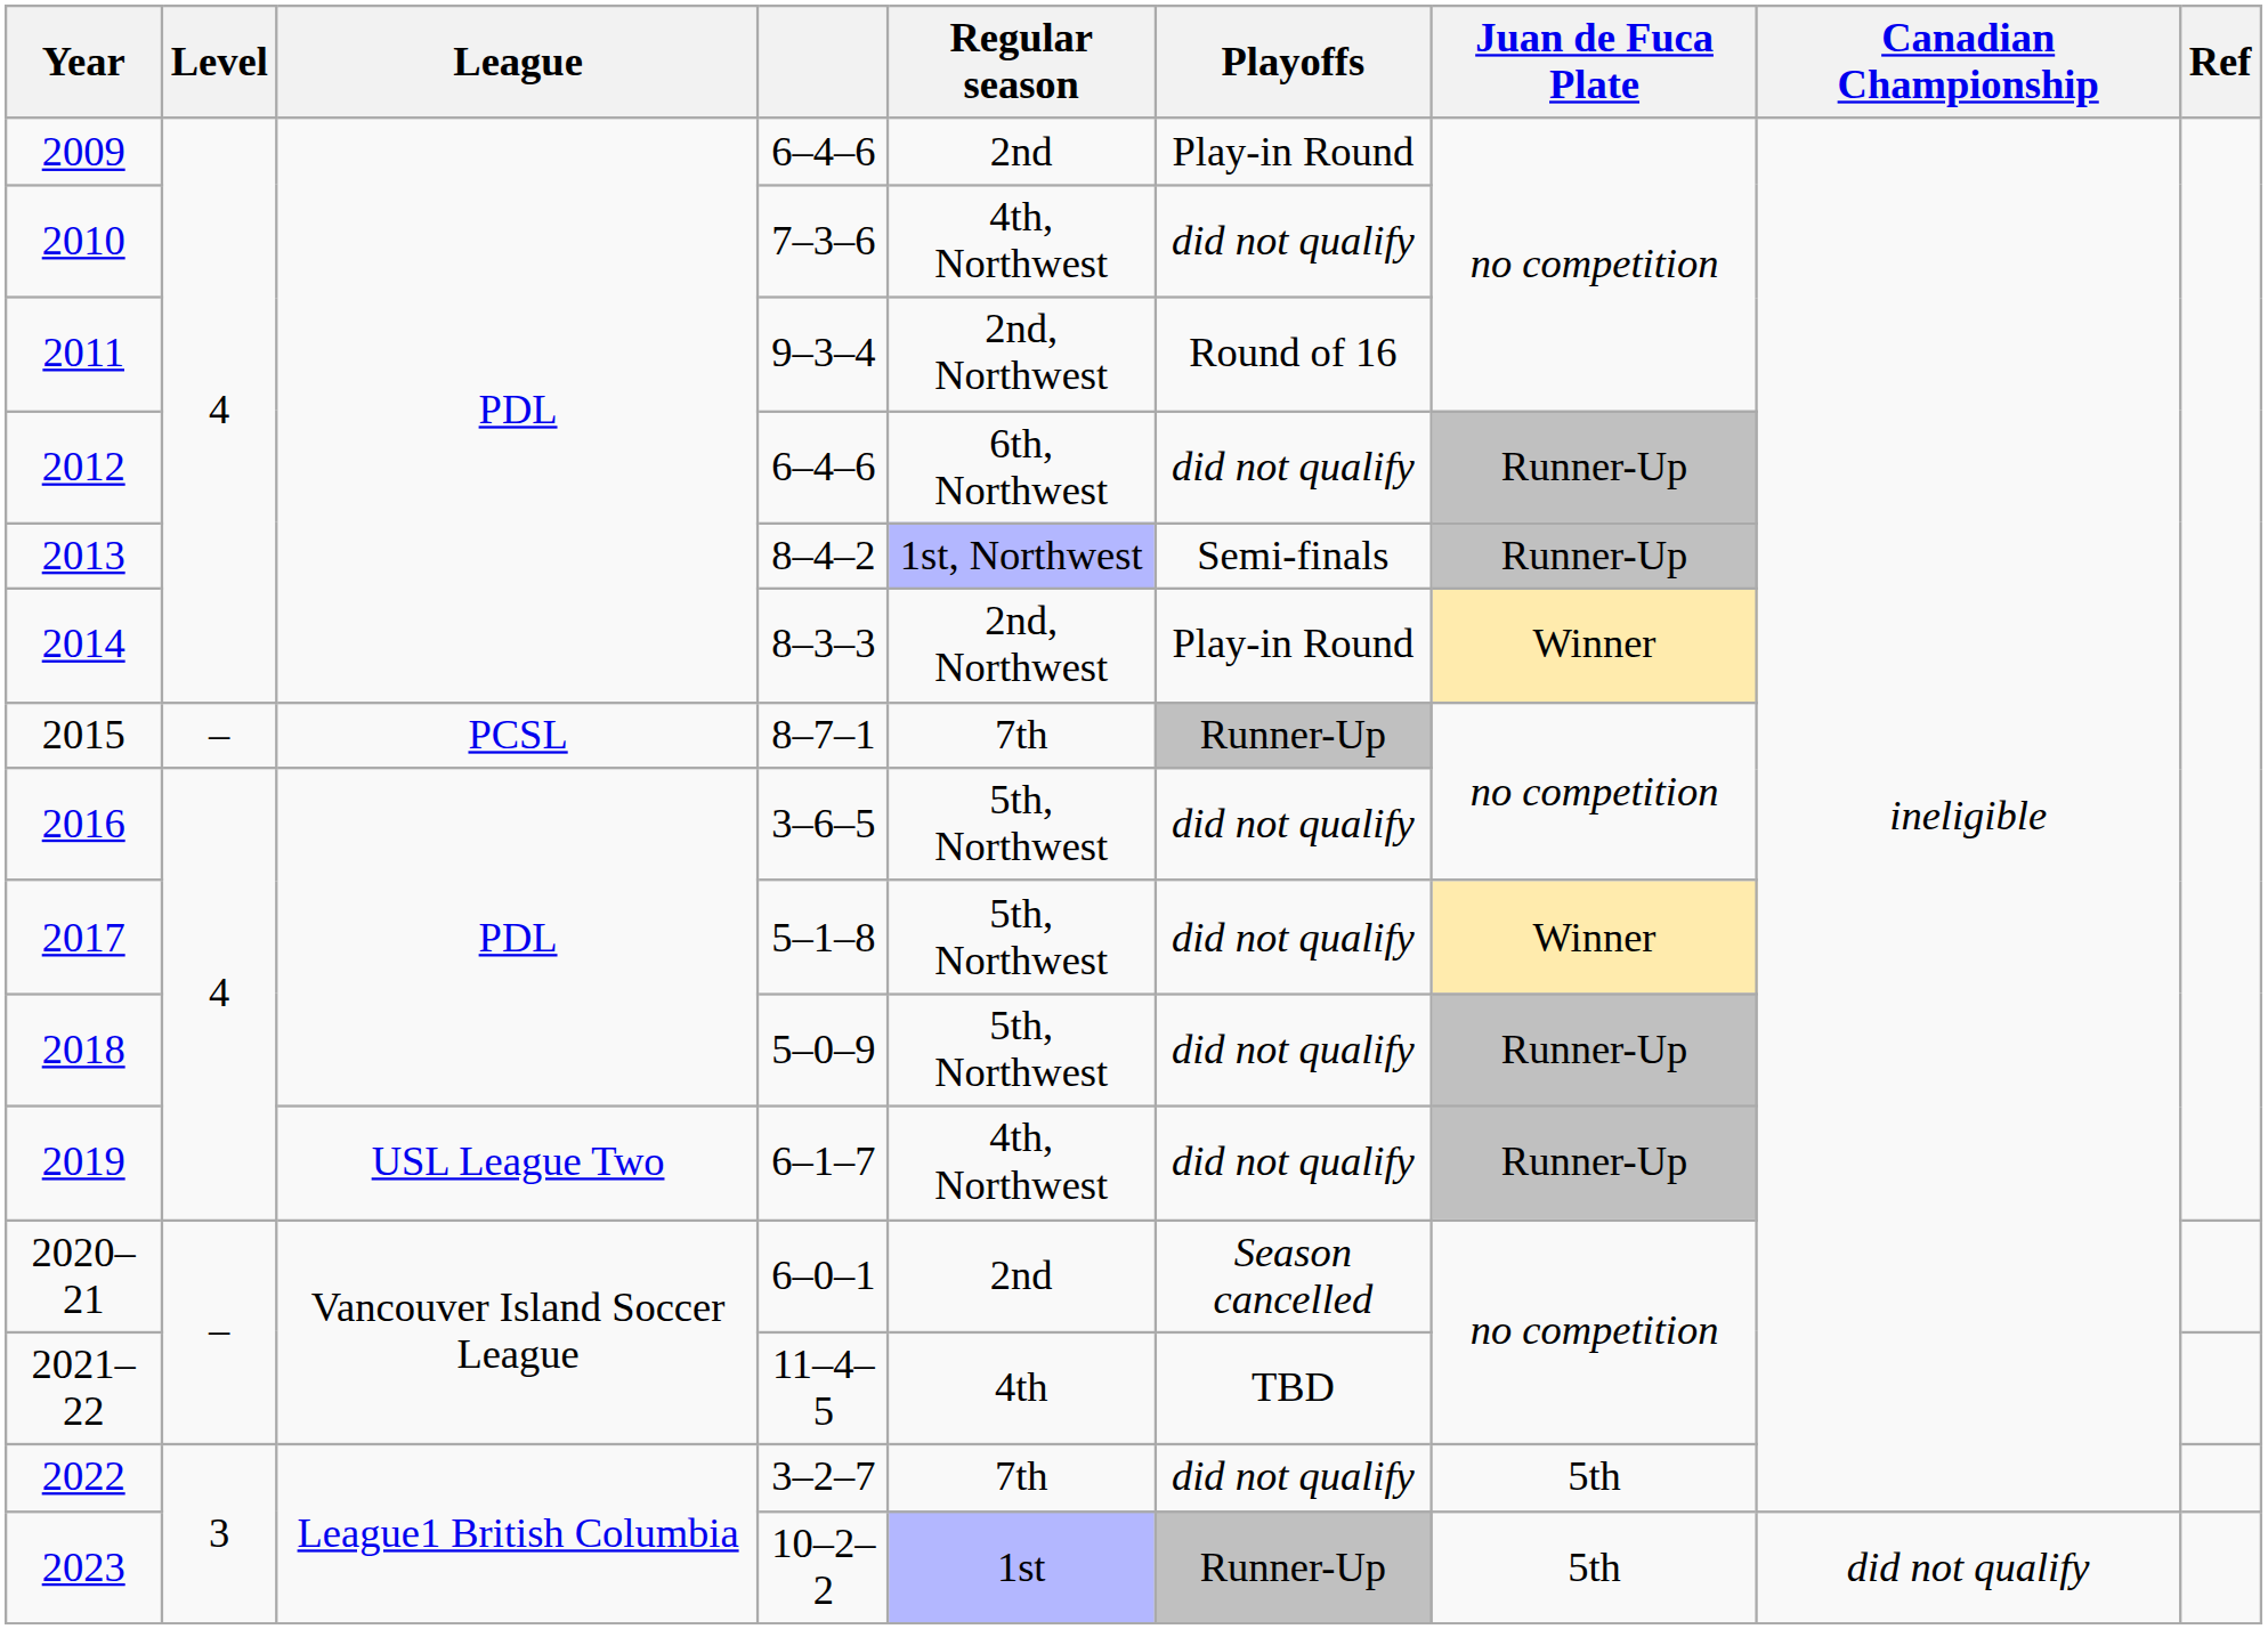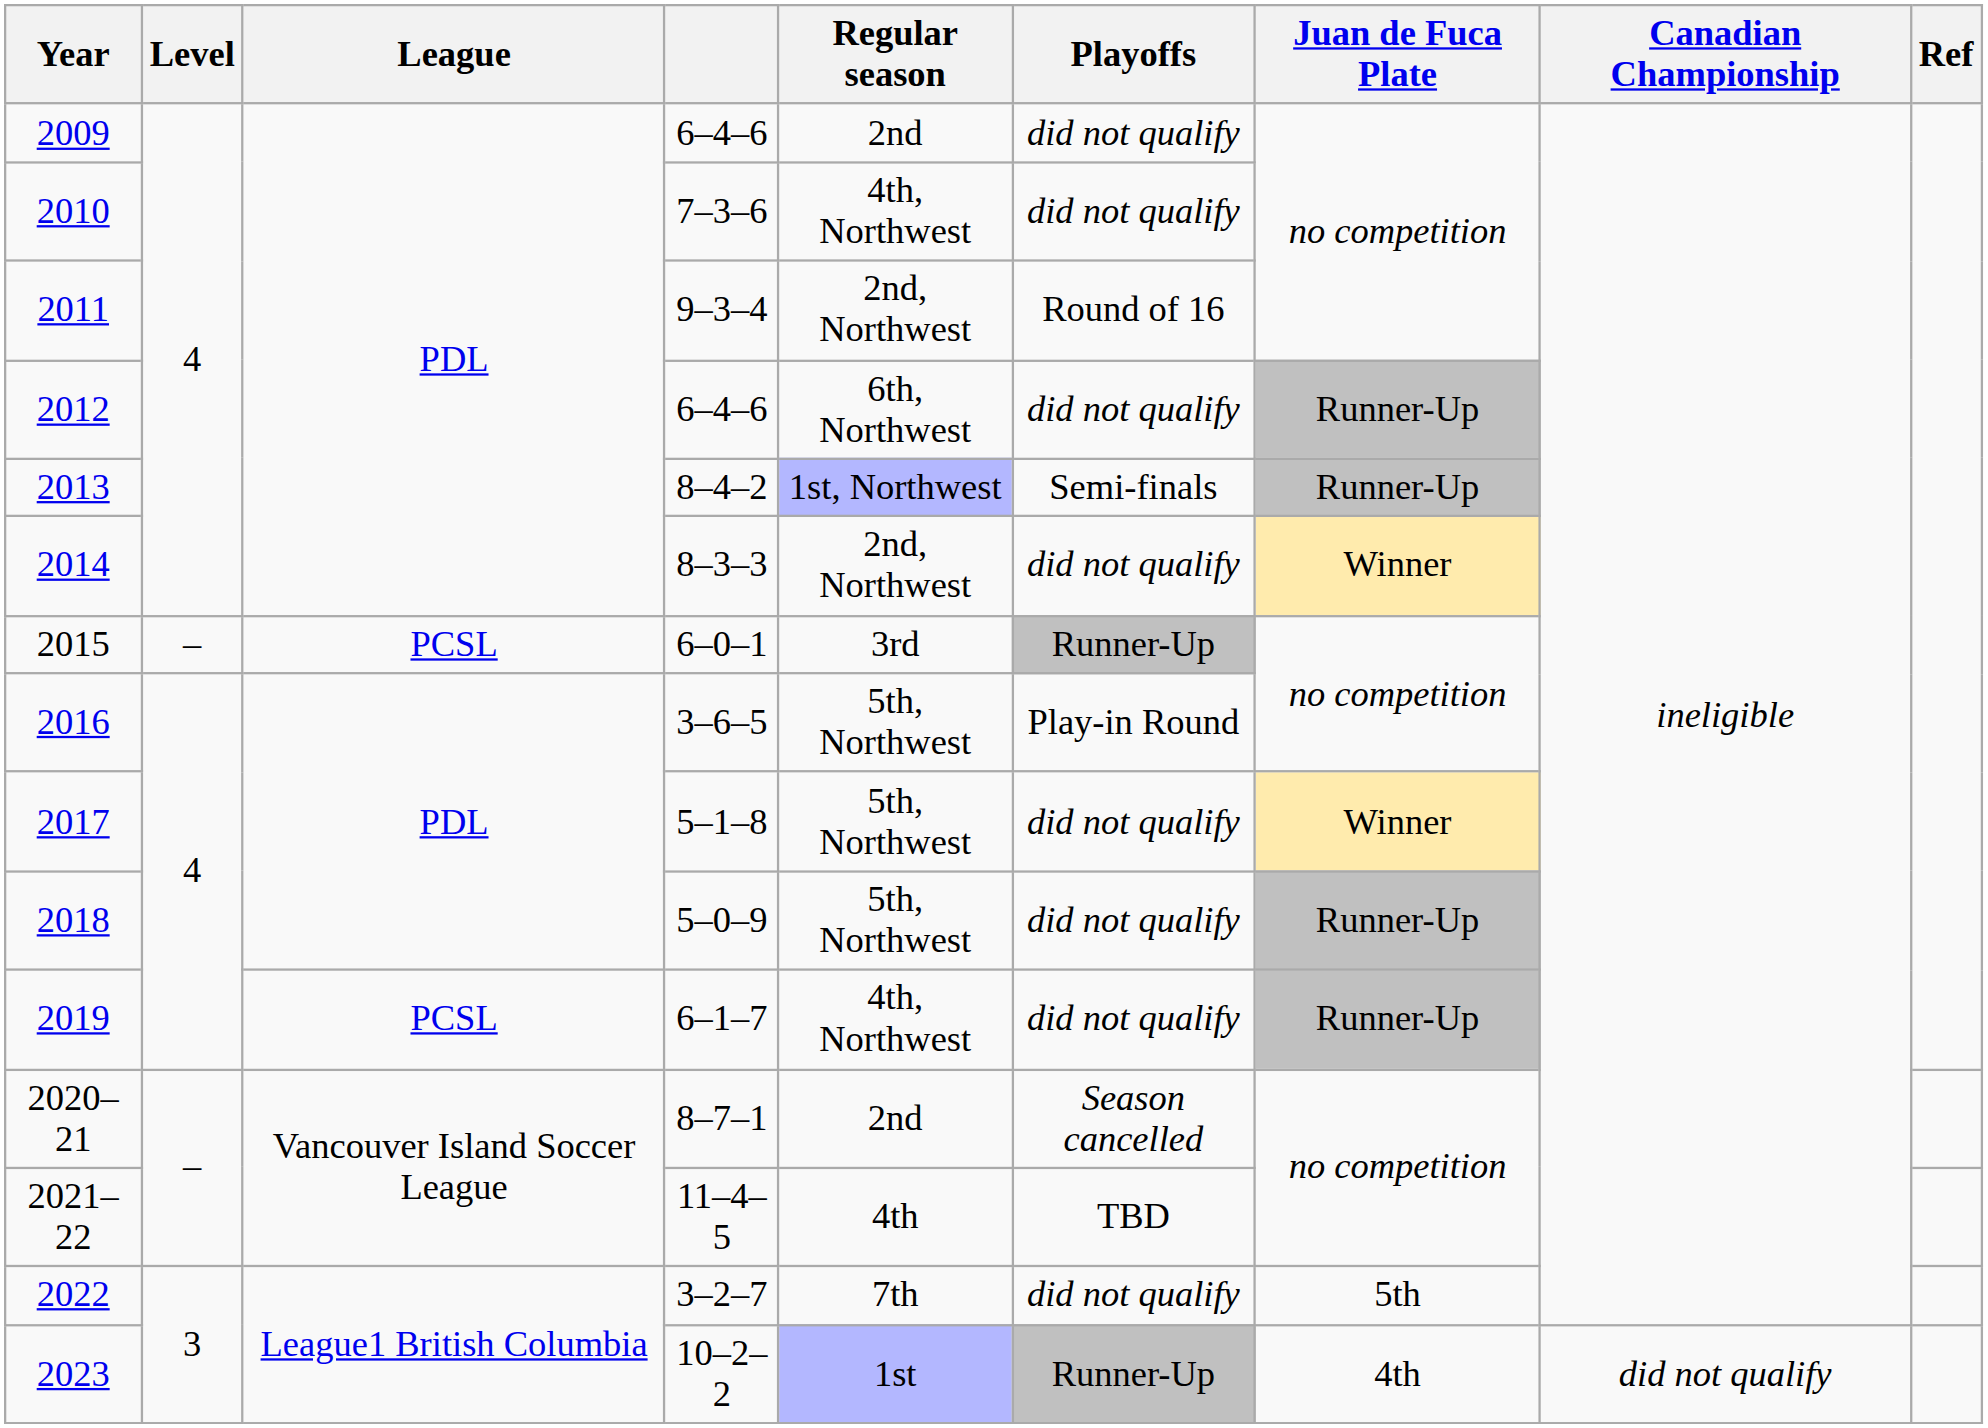 <table class="wikitable" style="text-align:center">
 <tr>
 <th>Year</th>
 <th>Level</th>
 <th>League</th>
 <th></th>
 <th>Regular season</th>
 <th>Playoffs</th>
 <th><a href='#'>Juan de Fuca Plate</a></th>
 <th><a href='#'>Canadian Championship</a></th>
 <th>Ref</th>
 </tr>
 <tr>
 <td><a href='#'>2009</a></td>
 <td rowspan=6>4</td>
 <td rowspan="6"><a href='#'>PDL</a></td>
 <td>6–4–6</td>
 <td>2nd</td>
-<td>Play-in Round</td>
+<td><em>did not qualify</em></td>
 <td rowspan=3><em>no competition</em></td>
 <td rowspan=14><em>ineligible</em></td>
 <td rowspan=11></td>
 </tr>
 <tr>
 <td><a href='#'>2010</a></td>
 <td>7–3–6</td>
 <td>4th, Northwest</td>
 <td><em>did not qualify</em></td>
 </tr>
 <tr>
 <td><a href='#'>2011</a></td>
 <td>9–3–4</td>
 <td>2nd, Northwest</td>
 <td>Round of 16</td>
 </tr>
 <tr>
 <td><a href='#'>2012</a></td>
 <td>6–4–6</td>
 <td>6th, Northwest</td>
 <td><em>did not qualify</em></td>
 <td style="background:silver;">Runner-Up</td>
 </tr>
 <tr>
 <td><a href='#'>2013</a></td>
 <td>8–4–2</td>
 <td bgcolor="B3B7FF">1st, Northwest</td>
 <td>Semi-finals</td>
 <td style="background:silver;">Runner-Up</td>
 </tr>
 <tr>
 <td><a href='#'>2014</a></td>
 <td>8–3–3</td>
 <td>2nd, Northwest</td>
-<td>Play-in Round</td>
+<td><em>did not qualify</em></td>
 <td bgcolor="FFEBAD">Winner</td>
 </tr>
 <tr>
 <td>2015</td>
 <td>–</td>
 <td><a href='#'>PCSL</a></td>
-<td>8–7–1</td>
-<td>7th</td>
+<td>6–0–1</td>
+<td>3rd</td>
 <td style="background:silver;">Runner-Up</td>
 <td rowspan=2><em>no competition</em></td>
 </tr>
 <tr>
 <td><a href='#'>2016</a></td>
 <td rowspan=4>4</td>
 <td rowspan="3"><a href='#'>PDL</a></td>
 <td>3–6–5</td>
 <td>5th, Northwest</td>
-<td><em>did not qualify</em></td>
+<td>Play-in Round</td>
 </tr>
 <tr>
 <td><a href='#'>2017</a></td>
 <td>5–1–8</td>
 <td>5th, Northwest</td>
 <td><em>did not qualify</em></td>
 <td bgcolor="FFEBAD">Winner</td>
 </tr>
 <tr>
 <td><a href='#'>2018</a></td>
 <td>5–0–9</td>
 <td>5th, Northwest</td>
 <td><em>did not qualify</em></td>
 <td style="background:silver;">Runner-Up</td>
 </tr>
 <tr>
 <td><a href='#'>2019</a></td>
-<td><a href='#'>USL League Two</a></td>
+<td><a href='#'>PCSL</a></td>
 <td>6–1–7</td>
 <td>4th, Northwest</td>
 <td><em>did not qualify</em></td>
 <td style="background:silver;">Runner-Up</td>
 </tr>
 <tr>
 <td>2020–21</td>
 <td rowspan=2>–</td>
 <td rowspan=2>Vancouver Island Soccer League</td>
-<td>6–0–1</td>
+<td>8–7–1</td>
 <td>2nd</td>
 <td><em>Season cancelled</em></td>
 <td rowspan=2><em>no competition</em></td>
 <td></td>
 </tr>
 <tr>
 <td>2021–22</td>
 <td>11–4–5</td>
 <td>4th</td>
 <td>TBD</td>
 <td></td>
 </tr>
 <tr>
 <td><a href='#'>2022</a></td>
 <td rowspan=2>3</td>
 <td rowspan=2><a href='#'>League1 British Columbia</a></td>
 <td>3–2–7</td>
 <td>7th</td>
 <td><em>did not qualify</em></td>
 <td>5th</td>
 <td></td>
 </tr>
 <tr>
 <td><a href='#'>2023</a></td>
 <td>10–2–2</td>
 <td bgcolor="B3B7FF">1st</td>
 <td style="background:silver;">Runner-Up</td>
-<td>5th</td>
+<td>4th</td>
 <td><em>did not qualify</em></td>
 <td></td>
 </tr>
 <tr>
 </tr>
 </table>
